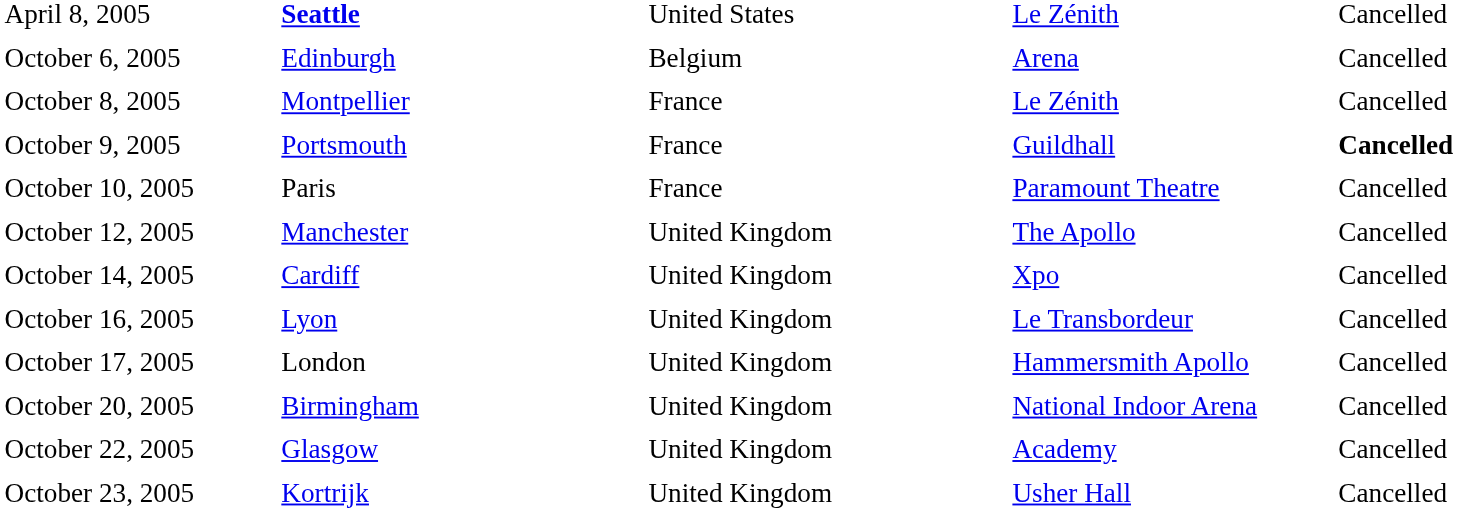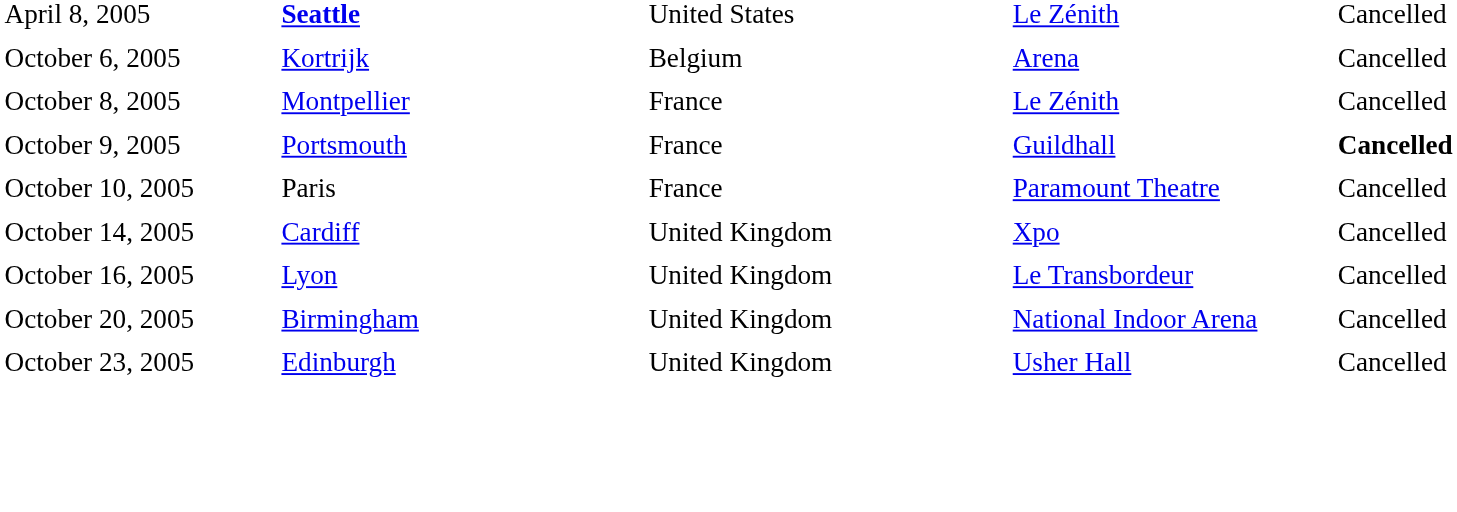 <table cellpadding="2" style="border: 0px solid darkgray; font-size:90%">
 <tr>
 <th width="150"></th>
 <th width="200"></th>
 <th width="200"></th>
 <th width="175"></th>
 <th width="600"></th>
 </tr>
 <tr border="0">
 <td>April 8, 2005</td>
 <td><strong><a href='#'>Seattle</a></strong></td>
 <td>United States</td>
 <td><a href='#'>Le Zénith</a></td>
 <td>Cancelled</td>
 </tr>
 <tr>
 <td>October 6, 2005</td>
-<td><a href='#'>Edinburgh</a></td>
+<td><a href='#'>Kortrijk</a></td>
 <td>Belgium</td>
 <td><a href='#'>Arena</a></td>
 <td>Cancelled</td>
 </tr>
 <tr>
 <td>October 8, 2005</td>
 <td><a href='#'>Montpellier</a></td>
 <td>France</td>
 <td><a href='#'>Le Zénith</a></td>
 <td>Cancelled</td>
 </tr>
 <tr>
 <td>October 9, 2005</td>
 <td><a href='#'>Portsmouth</a></td>
 <td>France</td>
 <td><a href='#'>Guildhall</a></td>
 <td><strong>Cancelled</strong></td>
 </tr>
 <tr>
 <td>October 10, 2005</td>
 <td>Paris</td>
 <td>France</td>
 <td><a href='#'>Paramount Theatre</a></td>
 <td>Cancelled</td>
 </tr>
 <tr>
-<td>October 12, 2005</td>
-<td><a href='#'>Manchester</a></td>
-<td>United Kingdom</td>
-<td><a href='#'>The Apollo</a></td>
-<td>Cancelled</td>
-</tr>
-<tr>
 <td>October 14, 2005</td>
 <td><a href='#'>Cardiff</a></td>
 <td>United Kingdom</td>
 <td><a href='#'>Xpo</a></td>
 <td>Cancelled</td>
 </tr>
 <tr>
 <td>October 16, 2005</td>
 <td><a href='#'>Lyon</a></td>
 <td>United Kingdom</td>
 <td><a href='#'>Le Transbordeur</a></td>
 <td>Cancelled</td>
 </tr>
 <tr>
-<td>October 17, 2005</td>
-<td>London</td>
-<td>United Kingdom</td>
-<td><a href='#'>Hammersmith Apollo</a></td>
-<td>Cancelled</td>
-</tr>
-<tr>
 <td>October 20, 2005</td>
 <td><a href='#'>Birmingham</a></td>
 <td>United Kingdom</td>
 <td><a href='#'>National Indoor Arena</a></td>
 <td>Cancelled</td>
 </tr>
 <tr>
-<td>October 22, 2005</td>
-<td><a href='#'>Glasgow</a></td>
-<td>United Kingdom</td>
-<td><a href='#'>Academy</a></td>
-<td>Cancelled</td>
-</tr>
-<tr>
 <td>October 23, 2005</td>
-<td><a href='#'>Kortrijk</a></td>
+<td><a href='#'>Edinburgh</a></td>
 <td>United Kingdom</td>
 <td><a href='#'>Usher Hall</a></td>
 <td>Cancelled</td>
 </tr>
 </table>
